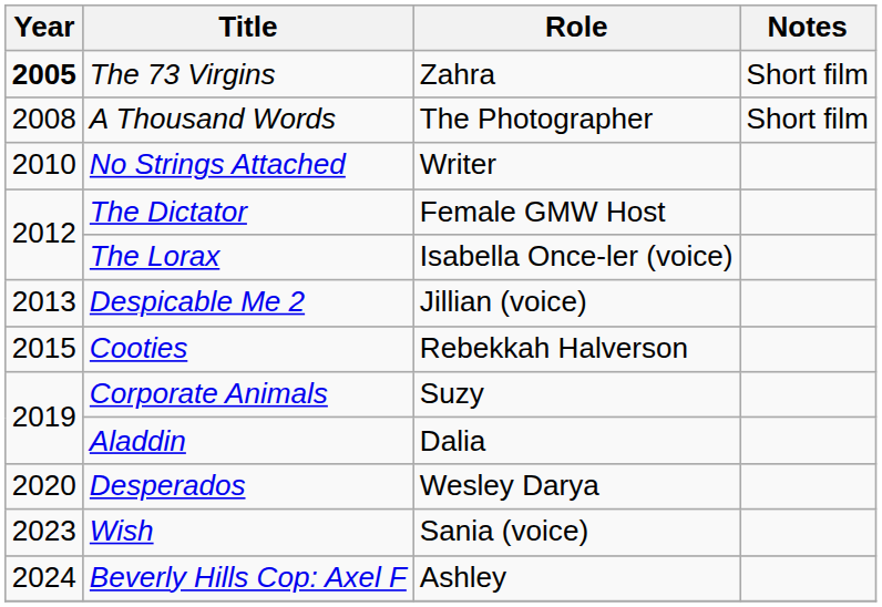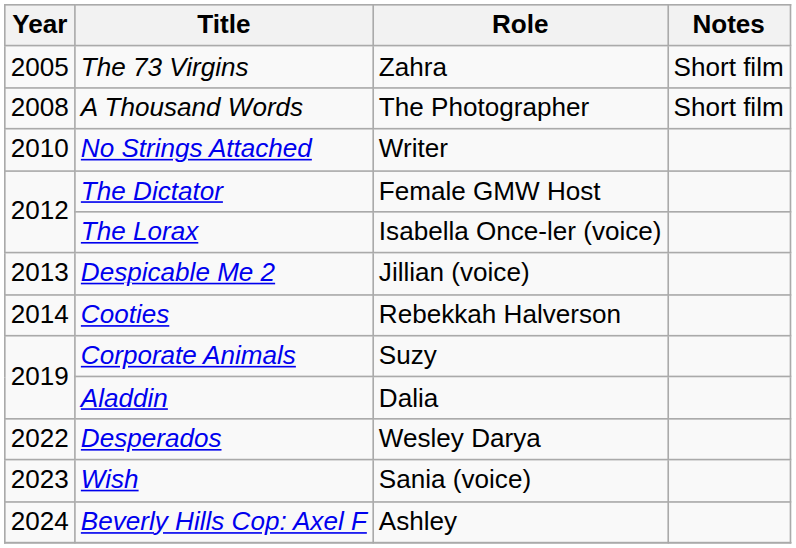 <table class="wikitable sortable">
 <tr>
 <th>Year</th>
 <th>Title</th>
 <th>Role</th>
 <th class="unsortable">Notes</th>
 </tr>
 <tr>
-<td><strong>2005</strong></td>
+<td>2005</td>
 <td><em>The 73 Virgins</em></td>
 <td>Zahra</td>
 <td>Short film</td>
 </tr>
 <tr>
 <td>2008</td>
 <td><em>A Thousand Words</em></td>
 <td>The Photographer</td>
 <td>Short film</td>
 </tr>
 <tr>
 <td>2010</td>
 <td><em><a href='#'>No Strings Attached</a></em></td>
 <td>Writer</td>
 <td></td>
 </tr>
 <tr>
 <td rowspan="2">2012</td>
 <td><em><a href='#'>The Dictator</a></em></td>
 <td>Female GMW Host</td>
 <td></td>
 </tr>
 <tr>
 <td><em><a href='#'>The Lorax</a></em></td>
 <td>Isabella Once-ler (voice)</td>
 <td></td>
 </tr>
 <tr>
 <td>2013</td>
 <td><em><a href='#'>Despicable Me 2</a></em></td>
 <td>Jillian (voice)</td>
 <td></td>
 </tr>
 <tr>
-<td>2015</td>
+<td>2014</td>
 <td><em><a href='#'>Cooties</a></em></td>
 <td>Rebekkah Halverson</td>
 <td></td>
 </tr>
 <tr>
 <td rowspan="2">2019</td>
 <td><em><a href='#'>Corporate Animals</a></em></td>
 <td>Suzy</td>
 <td></td>
 </tr>
 <tr>
 <td><em><a href='#'>Aladdin</a></em></td>
 <td>Dalia</td>
 <td></td>
 </tr>
 <tr>
-<td>2020</td>
+<td>2022</td>
 <td><em><a href='#'>Desperados</a></em></td>
 <td>Wesley Darya</td>
 <td></td>
 </tr>
 <tr>
 <td>2023</td>
 <td><em><a href='#'>Wish</a></em></td>
 <td>Sania (voice)</td>
 <td></td>
 </tr>
 <tr>
 <td>2024</td>
 <td><em><a href='#'>Beverly Hills Cop: Axel F</a></em></td>
 <td>Ashley</td>
 <td></td>
 </tr>
 <tr>
 </tr>
 </table>
